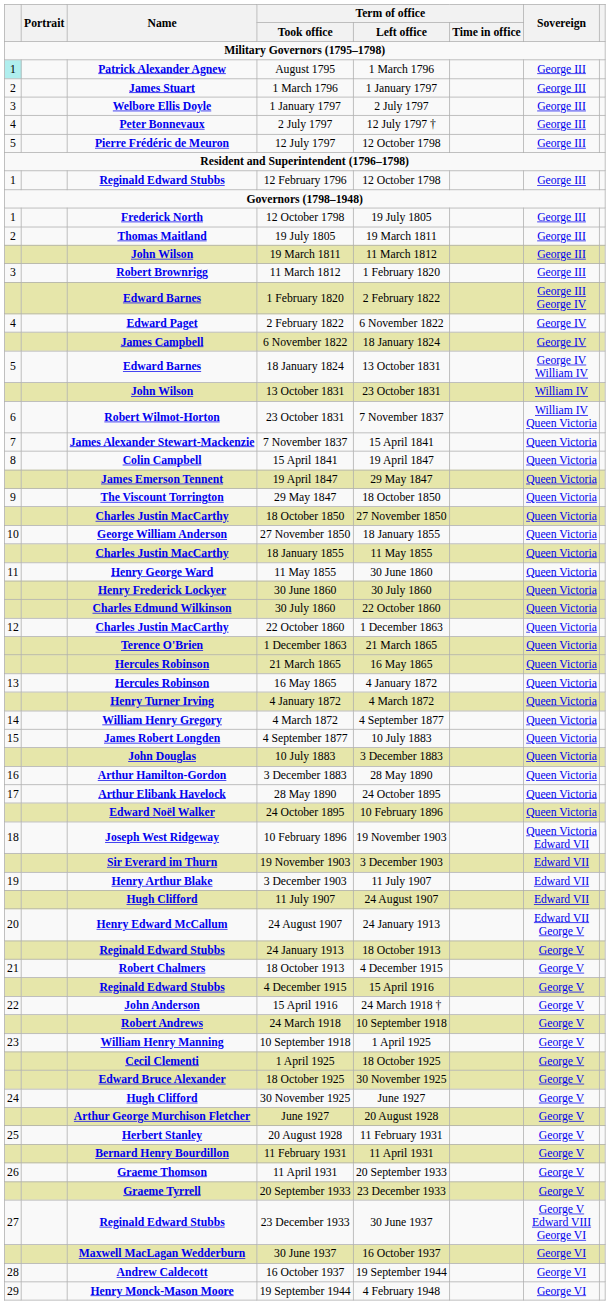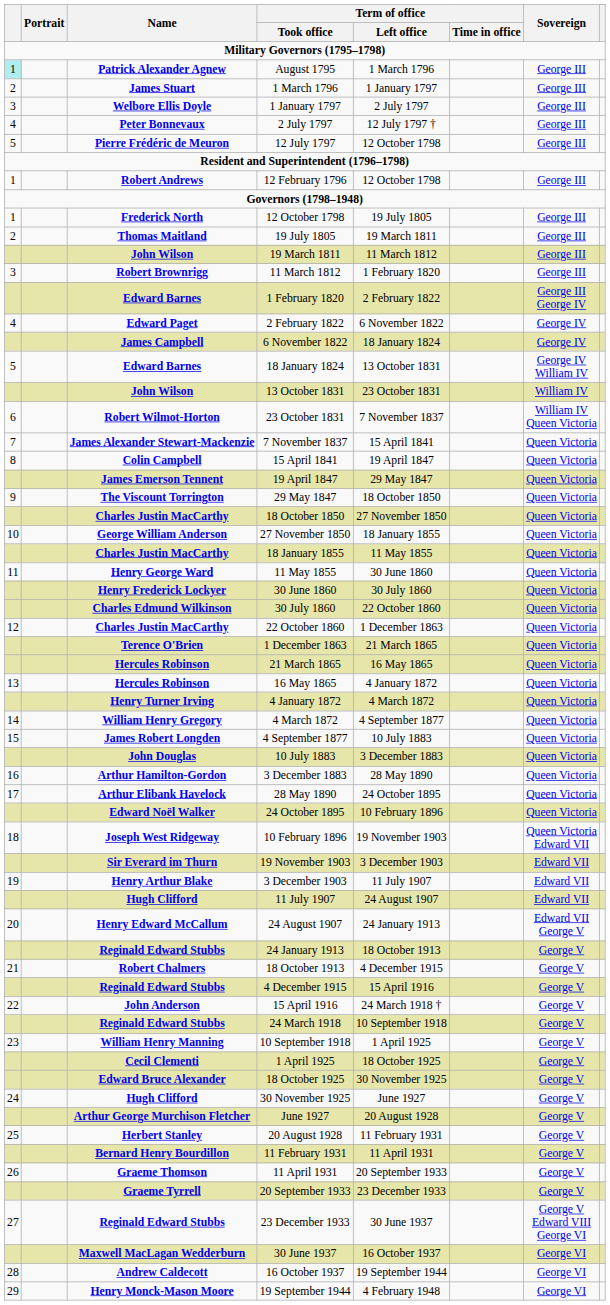 <table class="wikitable" style="text-align:center">
 <tr>
 <th rowspan=2></th>
 <th rowspan=2>Portrait</th>
 <th rowspan=2>Name<br></th>
 <th colspan=3>Term of office</th>
 <th rowspan=2>Sovereign</th>
 <th rowspan=2></th>
 </tr>
 <tr>
 <th>Took office</th>
 <th>Left office</th>
 <th>Time in office</th>
 </tr>
 <tr>
 <td colspan="8"><strong>Military Governors (1795–1798)</strong></td>
 </tr>
 <tr>
 <td style="background: paleturquoise;">1</td>
 <td></td>
 <td><strong><a href='#'>Patrick Alexander Agnew</a></strong><br></td>
 <td>August 1795</td>
 <td>1 March 1796</td>
 <td></td>
 <td><a href='#'>George III</a></td>
 <td></td>
 </tr>
 <tr>
 <td>2</td>
 <td></td>
 <td><strong><a href='#'>James Stuart</a></strong><br></td>
 <td>1 March 1796</td>
 <td>1 January 1797</td>
 <td></td>
 <td><a href='#'>George III</a></td>
 <td></td>
 </tr>
 <tr>
 <td>3</td>
 <td></td>
 <td><strong><a href='#'>Welbore Ellis Doyle</a></strong><br></td>
 <td>1 January 1797</td>
 <td>2 July 1797</td>
 <td></td>
 <td><a href='#'>George III</a></td>
 <td></td>
 </tr>
 <tr>
 <td>4</td>
 <td></td>
 <td><strong><a href='#'>Peter Bonnevaux</a></strong><br></td>
 <td>2 July 1797</td>
 <td>12 July 1797 †</td>
 <td></td>
 <td><a href='#'>George III</a></td>
 <td></td>
 </tr>
 <tr>
 <td>5</td>
 <td></td>
 <td><strong><a href='#'>Pierre Frédéric de Meuron</a></strong><br></td>
 <td>12 July 1797</td>
 <td>12 October 1798</td>
 <td></td>
 <td><a href='#'>George III</a></td>
 <td></td>
 </tr>
 <tr>
 <td colspan="8"><strong>Resident and Superintendent (1796–1798)</strong></td>
 </tr>
 <tr>
 <td>1</td>
 <td></td>
-<td><strong><a href='#'>Reginald Edward Stubbs</a></strong><br></td>
+<td><strong><a href='#'>Robert Andrews</a></strong><br></td>
 <td>12 February 1796</td>
 <td>12 October 1798</td>
 <td></td>
 <td><a href='#'>George III</a></td>
 <td></td>
 </tr>
 <tr>
 <td colspan="8"><strong>Governors (1798–1948)</strong></td>
 </tr>
 <tr>
 <td>1</td>
 <td></td>
 <td><strong><a href='#'>Frederick North</a></strong><br></td>
 <td>12 October 1798</td>
 <td>19 July 1805</td>
 <td></td>
 <td><a href='#'>George III</a></td>
 <td></td>
 </tr>
 <tr>
 <td>2</td>
 <td></td>
 <td><strong><a href='#'>Thomas Maitland</a></strong><br></td>
 <td>19 July 1805</td>
 <td>19 March 1811</td>
 <td></td>
 <td><a href='#'>George III</a></td>
 <td></td>
 </tr>
 <tr style="background:#e6e6aa;">
 <td></td>
 <td></td>
 <td><strong><a href='#'>John Wilson</a></strong><br></td>
 <td>19 March 1811</td>
 <td>11 March 1812</td>
 <td></td>
 <td><a href='#'>George III</a></td>
 <td></td>
 </tr>
 <tr>
 <td>3</td>
 <td></td>
 <td><strong><a href='#'>Robert Brownrigg</a></strong><br></td>
 <td>11 March 1812</td>
 <td>1 February 1820</td>
 <td></td>
 <td><a href='#'>George III</a></td>
 <td></td>
 </tr>
 <tr style="background:#e6e6aa;">
 <td></td>
 <td></td>
 <td><strong><a href='#'>Edward Barnes</a></strong><br></td>
 <td>1 February 1820</td>
 <td>2 February 1822</td>
 <td></td>
 <td><a href='#'>George III</a><br><a href='#'>George IV</a></td>
 <td></td>
 </tr>
 <tr>
 <td>4</td>
 <td></td>
 <td><strong><a href='#'>Edward Paget</a></strong><br></td>
 <td>2 February 1822</td>
 <td>6 November 1822</td>
 <td></td>
 <td><a href='#'>George IV</a></td>
 <td></td>
 </tr>
 <tr style="background:#e6e6aa;">
 <td></td>
 <td></td>
 <td><strong><a href='#'>James Campbell</a></strong><br></td>
 <td>6 November 1822</td>
 <td>18 January 1824</td>
 <td></td>
 <td><a href='#'>George IV</a></td>
 <td></td>
 </tr>
 <tr>
 <td>5</td>
 <td></td>
 <td><strong><a href='#'>Edward Barnes</a></strong><br></td>
 <td>18 January 1824</td>
 <td>13 October 1831</td>
 <td></td>
 <td><a href='#'>George IV</a><br><a href='#'>William IV</a></td>
 <td></td>
 </tr>
 <tr style="background:#e6e6aa;">
 <td></td>
 <td></td>
 <td><strong><a href='#'>John Wilson</a></strong><br></td>
 <td>13 October 1831</td>
 <td>23 October 1831</td>
 <td></td>
 <td><a href='#'>William IV</a></td>
 <td></td>
 </tr>
 <tr>
 <td>6</td>
 <td></td>
 <td><strong><a href='#'>Robert Wilmot-Horton</a></strong><br></td>
 <td>23 October 1831</td>
 <td>7 November 1837</td>
 <td></td>
 <td><a href='#'>William IV</a><br><a href='#'>Queen Victoria</a></td>
 <td></td>
 </tr>
 <tr>
 <td>7</td>
 <td></td>
 <td><strong><a href='#'>James Alexander Stewart-Mackenzie</a></strong><br></td>
 <td>7 November 1837</td>
 <td>15 April 1841</td>
 <td></td>
 <td><a href='#'>Queen Victoria</a></td>
 <td></td>
 </tr>
 <tr>
 <td>8</td>
 <td></td>
 <td><strong><a href='#'>Colin Campbell</a></strong><br></td>
 <td>15 April 1841</td>
 <td>19 April 1847</td>
 <td></td>
 <td><a href='#'>Queen Victoria</a></td>
 <td></td>
 </tr>
 <tr style="background:#e6e6aa;">
 <td></td>
 <td></td>
 <td><strong><a href='#'>James Emerson Tennent</a></strong><br></td>
 <td>19 April 1847</td>
 <td>29 May 1847</td>
 <td></td>
 <td><a href='#'>Queen Victoria</a></td>
 <td></td>
 </tr>
 <tr>
 <td>9</td>
 <td></td>
 <td><strong><a href='#'>The Viscount Torrington</a></strong><br></td>
 <td>29 May 1847</td>
 <td>18 October 1850</td>
 <td></td>
 <td><a href='#'>Queen Victoria</a></td>
 <td></td>
 </tr>
 <tr style="background:#e6e6aa;">
 <td></td>
 <td></td>
 <td><strong><a href='#'>Charles Justin MacCarthy</a></strong><br></td>
 <td>18 October 1850</td>
 <td>27 November 1850</td>
 <td></td>
 <td><a href='#'>Queen Victoria</a></td>
 <td></td>
 </tr>
 <tr>
 <td>10</td>
 <td></td>
 <td><strong><a href='#'>George William Anderson</a></strong><br></td>
 <td>27 November 1850</td>
 <td>18 January 1855</td>
 <td></td>
 <td><a href='#'>Queen Victoria</a></td>
 <td></td>
 </tr>
 <tr style="background:#e6e6aa;">
 <td></td>
 <td></td>
 <td><strong><a href='#'>Charles Justin MacCarthy</a></strong><br></td>
 <td>18 January 1855</td>
 <td>11 May 1855</td>
 <td></td>
 <td><a href='#'>Queen Victoria</a></td>
 <td></td>
 </tr>
 <tr>
 <td>11</td>
 <td></td>
 <td><strong><a href='#'>Henry George Ward</a></strong><br></td>
 <td>11 May 1855</td>
 <td>30 June 1860</td>
 <td></td>
 <td><a href='#'>Queen Victoria</a></td>
 <td></td>
 </tr>
 <tr style="background:#e6e6aa;">
 <td></td>
 <td></td>
 <td><strong><a href='#'>Henry Frederick Lockyer</a></strong><br></td>
 <td>30 June 1860</td>
 <td>30 July 1860</td>
 <td></td>
 <td><a href='#'>Queen Victoria</a></td>
 <td></td>
 </tr>
 <tr style="background:#e6e6aa;">
 <td></td>
 <td></td>
 <td><strong><a href='#'>Charles Edmund Wilkinson</a></strong><br></td>
 <td>30 July 1860</td>
 <td>22 October 1860</td>
 <td></td>
 <td><a href='#'>Queen Victoria</a></td>
 <td></td>
 </tr>
 <tr>
 <td>12</td>
 <td></td>
 <td><strong><a href='#'>Charles Justin MacCarthy</a></strong><br></td>
 <td>22 October 1860</td>
 <td>1 December 1863</td>
 <td></td>
 <td><a href='#'>Queen Victoria</a></td>
 <td></td>
 </tr>
 <tr style="background:#e6e6aa;">
 <td></td>
 <td></td>
 <td><strong><a href='#'>Terence O'Brien</a></strong><br></td>
 <td>1 December 1863</td>
 <td>21 March 1865</td>
 <td></td>
 <td><a href='#'>Queen Victoria</a></td>
 <td></td>
 </tr>
 <tr style="background:#e6e6aa;">
 <td></td>
 <td></td>
 <td><strong><a href='#'>Hercules Robinson</a></strong><br></td>
 <td>21 March 1865</td>
 <td>16 May 1865</td>
 <td></td>
 <td><a href='#'>Queen Victoria</a></td>
 <td></td>
 </tr>
 <tr>
 <td>13</td>
 <td></td>
 <td><strong><a href='#'>Hercules Robinson</a></strong><br></td>
 <td>16 May 1865</td>
 <td>4 January 1872</td>
 <td></td>
 <td><a href='#'>Queen Victoria</a></td>
 <td></td>
 </tr>
 <tr style="background:#e6e6aa;">
 <td></td>
 <td></td>
 <td><strong><a href='#'>Henry Turner Irving</a></strong><br></td>
 <td>4 January 1872</td>
 <td>4 March 1872</td>
 <td></td>
 <td><a href='#'>Queen Victoria</a></td>
 <td></td>
 </tr>
 <tr>
 <td>14</td>
 <td></td>
 <td><strong><a href='#'>William Henry Gregory</a></strong><br></td>
 <td>4 March 1872</td>
 <td>4 September 1877</td>
 <td></td>
 <td><a href='#'>Queen Victoria</a></td>
 <td></td>
 </tr>
 <tr>
 <td>15</td>
 <td></td>
 <td><strong><a href='#'>James Robert Longden</a></strong><br></td>
 <td>4 September 1877</td>
 <td>10 July 1883</td>
 <td></td>
 <td><a href='#'>Queen Victoria</a></td>
 <td></td>
 </tr>
 <tr style="background:#e6e6aa;">
 <td></td>
 <td></td>
 <td><strong><a href='#'>John Douglas</a></strong><br></td>
 <td>10 July 1883</td>
 <td>3 December 1883</td>
 <td></td>
 <td><a href='#'>Queen Victoria</a></td>
 <td></td>
 </tr>
 <tr>
 <td>16</td>
 <td></td>
 <td><strong><a href='#'>Arthur Hamilton-Gordon</a></strong><br></td>
 <td>3 December 1883</td>
 <td>28 May 1890</td>
 <td></td>
 <td><a href='#'>Queen Victoria</a></td>
 <td></td>
 </tr>
 <tr>
 <td>17</td>
 <td></td>
 <td><strong><a href='#'>Arthur Elibank Havelock</a></strong><br></td>
 <td>28 May 1890</td>
 <td>24 October 1895</td>
 <td></td>
 <td><a href='#'>Queen Victoria</a></td>
 <td></td>
 </tr>
 <tr style="background:#e6e6aa;">
 <td></td>
 <td></td>
 <td><strong><a href='#'>Edward Noël Walker</a></strong><br></td>
 <td>24 October 1895</td>
 <td>10 February 1896</td>
 <td></td>
 <td><a href='#'>Queen Victoria</a></td>
 <td></td>
 </tr>
 <tr>
 <td>18</td>
 <td></td>
 <td><strong><a href='#'>Joseph West Ridgeway</a></strong><br></td>
 <td>10 February 1896</td>
 <td>19 November 1903</td>
 <td></td>
 <td><a href='#'>Queen Victoria</a><br><a href='#'>Edward VII</a></td>
 <td></td>
 </tr>
 <tr style="background:#e6e6aa;">
 <td></td>
 <td></td>
 <td><strong><a href='#'>Sir Everard im Thurn</a></strong><br></td>
 <td>19 November 1903</td>
 <td>3 December 1903</td>
 <td></td>
 <td><a href='#'>Edward VII</a></td>
 <td></td>
 </tr>
 <tr>
 <td>19</td>
 <td></td>
 <td><strong><a href='#'>Henry Arthur Blake</a></strong><br></td>
 <td>3 December 1903</td>
 <td>11 July 1907</td>
 <td></td>
 <td><a href='#'>Edward VII</a></td>
 <td></td>
 </tr>
 <tr style="background:#e6e6aa;">
 <td></td>
 <td></td>
 <td><strong><a href='#'>Hugh Clifford</a></strong><br></td>
 <td>11 July 1907</td>
 <td>24 August 1907</td>
 <td></td>
 <td><a href='#'>Edward VII</a></td>
 <td></td>
 </tr>
 <tr>
 <td>20</td>
 <td></td>
 <td><strong><a href='#'>Henry Edward McCallum</a></strong><br></td>
 <td>24 August 1907</td>
 <td>24 January 1913</td>
 <td></td>
 <td><a href='#'>Edward VII</a><br><a href='#'>George V</a></td>
 <td></td>
 </tr>
 <tr style="background:#e6e6aa;">
 <td></td>
 <td></td>
 <td><strong><a href='#'>Reginald Edward Stubbs</a></strong><br></td>
 <td>24 January 1913</td>
 <td>18 October 1913</td>
 <td></td>
 <td><a href='#'>George V</a></td>
 <td></td>
 </tr>
 <tr>
 <td>21</td>
 <td></td>
 <td><strong><a href='#'>Robert Chalmers</a></strong><br></td>
 <td>18 October 1913</td>
 <td>4 December 1915</td>
 <td></td>
 <td><a href='#'>George V</a></td>
 <td></td>
 </tr>
 <tr style="background:#e6e6aa;">
 <td></td>
 <td></td>
 <td><strong><a href='#'>Reginald Edward Stubbs</a></strong><br></td>
 <td>4 December 1915</td>
 <td>15 April 1916</td>
 <td></td>
 <td><a href='#'>George V</a></td>
 <td></td>
 </tr>
 <tr>
 <td>22</td>
 <td></td>
 <td><strong><a href='#'>John Anderson</a></strong><br></td>
 <td>15 April 1916</td>
 <td>24 March 1918 †</td>
 <td></td>
 <td><a href='#'>George V</a></td>
 <td></td>
 </tr>
 <tr style="background:#e6e6aa;">
 <td></td>
 <td></td>
-<td><strong><a href='#'>Robert Andrews</a></strong><br></td>
+<td><strong><a href='#'>Reginald Edward Stubbs</a></strong><br></td>
 <td>24 March 1918</td>
 <td>10 September 1918</td>
 <td></td>
 <td><a href='#'>George V</a></td>
 <td></td>
 </tr>
 <tr>
 <td>23</td>
 <td></td>
 <td><strong><a href='#'>William Henry Manning</a></strong><br></td>
 <td>10 September 1918</td>
 <td>1 April 1925</td>
 <td></td>
 <td><a href='#'>George V</a></td>
 <td></td>
 </tr>
 <tr style="background:#e6e6aa;">
 <td></td>
 <td></td>
 <td><strong><a href='#'>Cecil Clementi</a></strong><br></td>
 <td>1 April 1925</td>
 <td>18 October 1925</td>
 <td></td>
 <td><a href='#'>George V</a></td>
 <td></td>
 </tr>
 <tr style="background:#e6e6aa;">
 <td></td>
 <td></td>
 <td><strong><a href='#'>Edward Bruce Alexander</a></strong><br></td>
 <td>18 October 1925</td>
 <td>30 November 1925</td>
 <td></td>
 <td><a href='#'>George V</a></td>
 <td></td>
 </tr>
 <tr>
 <td>24</td>
 <td></td>
 <td><strong><a href='#'>Hugh Clifford</a></strong><br></td>
 <td>30 November 1925</td>
 <td>June 1927</td>
 <td></td>
 <td><a href='#'>George V</a></td>
 <td></td>
 </tr>
 <tr style="background:#e6e6aa;">
 <td></td>
 <td></td>
 <td><strong><a href='#'>Arthur George Murchison Fletcher</a></strong><br></td>
 <td>June 1927</td>
 <td>20 August 1928</td>
 <td></td>
 <td><a href='#'>George V</a></td>
 <td></td>
 </tr>
 <tr>
 <td>25</td>
 <td></td>
 <td><strong><a href='#'>Herbert Stanley</a></strong><br></td>
 <td>20 August 1928</td>
 <td>11 February 1931</td>
 <td></td>
 <td><a href='#'>George V</a></td>
 <td></td>
 </tr>
 <tr style="background:#e6e6aa;">
 <td></td>
 <td></td>
 <td><strong><a href='#'>Bernard Henry Bourdillon</a></strong><br></td>
 <td>11 February 1931</td>
 <td>11 April 1931</td>
 <td></td>
 <td><a href='#'>George V</a></td>
 <td></td>
 </tr>
 <tr>
 <td>26</td>
 <td></td>
 <td><strong><a href='#'>Graeme Thomson</a></strong><br></td>
 <td>11 April 1931</td>
 <td>20 September 1933</td>
 <td></td>
 <td><a href='#'>George V</a></td>
 <td></td>
 </tr>
 <tr style="background:#e6e6aa;">
 <td></td>
 <td></td>
 <td><strong><a href='#'>Graeme Tyrrell</a></strong><br></td>
 <td>20 September 1933</td>
 <td>23 December 1933</td>
 <td></td>
 <td><a href='#'>George V</a></td>
 <td></td>
 </tr>
 <tr>
 <td>27</td>
 <td></td>
 <td><strong><a href='#'>Reginald Edward Stubbs</a></strong><br></td>
 <td>23 December 1933</td>
 <td>30 June 1937</td>
 <td></td>
 <td><a href='#'>George V</a><br><a href='#'>Edward VIII</a><br><a href='#'>George VI</a></td>
 <td></td>
 </tr>
 <tr style="background:#e6e6aa;">
 <td></td>
 <td></td>
 <td><strong><a href='#'>Maxwell MacLagan Wedderburn</a></strong><br></td>
 <td>30 June 1937</td>
 <td>16 October 1937</td>
 <td></td>
 <td><a href='#'>George VI</a></td>
 <td></td>
 </tr>
 <tr>
 <td>28</td>
 <td></td>
 <td><strong><a href='#'>Andrew Caldecott</a></strong><br></td>
 <td>16 October 1937</td>
 <td>19 September 1944</td>
 <td></td>
 <td><a href='#'>George VI</a></td>
 <td></td>
 </tr>
 <tr>
 <td>29</td>
 <td></td>
 <td><strong><a href='#'>Henry Monck-Mason Moore</a></strong><br></td>
 <td>19 September 1944</td>
 <td>4 February 1948</td>
 <td></td>
 <td><a href='#'>George VI</a></td>
 <td></td>
 </tr>
 </table>
